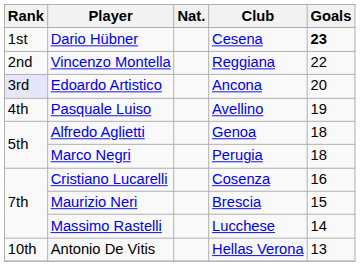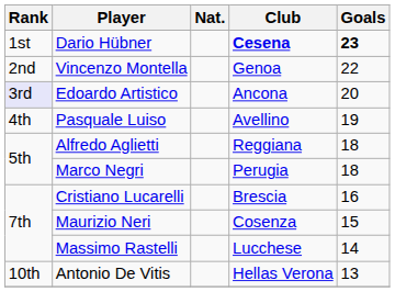 <table class="wikitable">
 <tr>
 <th>Rank</th>
 <th>Player</th>
 <th>Nat.</th>
 <th>Club</th>
 <th>Goals</th>
 </tr>
 <tr>
 <td>1st</td>
 <td><a href='#'>Dario Hübner</a></td>
 <td></td>
-<td><a href='#'>Cesena</a></td>
+<td><strong><a href='#'>Cesena</a></strong></td>
 <td><strong>23</strong></td>
 </tr>
 <tr>
 <td>2nd</td>
 <td><a href='#'>Vincenzo Montella</a></td>
 <td></td>
-<td><a href='#'>Reggiana</a></td>
+<td><a href='#'>Genoa</a></td>
 <td>22</td>
 </tr>
 <tr>
 <td style="background: lavender;">3rd</td>
 <td><a href='#'>Edoardo Artistico</a></td>
 <td></td>
 <td><a href='#'>Ancona</a></td>
 <td>20</td>
 </tr>
 <tr>
 <td>4th</td>
 <td><a href='#'>Pasquale Luiso</a></td>
 <td></td>
 <td><a href='#'>Avellino</a></td>
 <td>19</td>
 </tr>
 <tr>
 <td rowspan=2>5th</td>
 <td><a href='#'>Alfredo Aglietti</a></td>
 <td></td>
-<td><a href='#'>Genoa</a></td>
+<td><a href='#'>Reggiana</a></td>
 <td>18</td>
 </tr>
 <tr>
 <td><a href='#'>Marco Negri</a></td>
 <td></td>
 <td><a href='#'>Perugia</a></td>
 <td>18</td>
 </tr>
 <tr>
 <td rowspan=3>7th</td>
 <td><a href='#'>Cristiano Lucarelli</a></td>
 <td></td>
-<td><a href='#'>Cosenza</a></td>
+<td><a href='#'>Brescia</a></td>
 <td>16</td>
 </tr>
 <tr>
 <td><a href='#'>Maurizio Neri</a></td>
 <td></td>
-<td><a href='#'>Brescia</a></td>
+<td><a href='#'>Cosenza</a></td>
 <td>15</td>
 </tr>
 <tr>
 <td><a href='#'>Massimo Rastelli</a></td>
 <td></td>
 <td><a href='#'>Lucchese</a></td>
 <td>14</td>
 </tr>
 <tr>
 <td>10th</td>
 <td>Antonio De Vitis</td>
 <td></td>
 <td><a href='#'>Hellas Verona</a></td>
 <td>13</td>
 </tr>
 <tr>
 </tr>
 </table>
